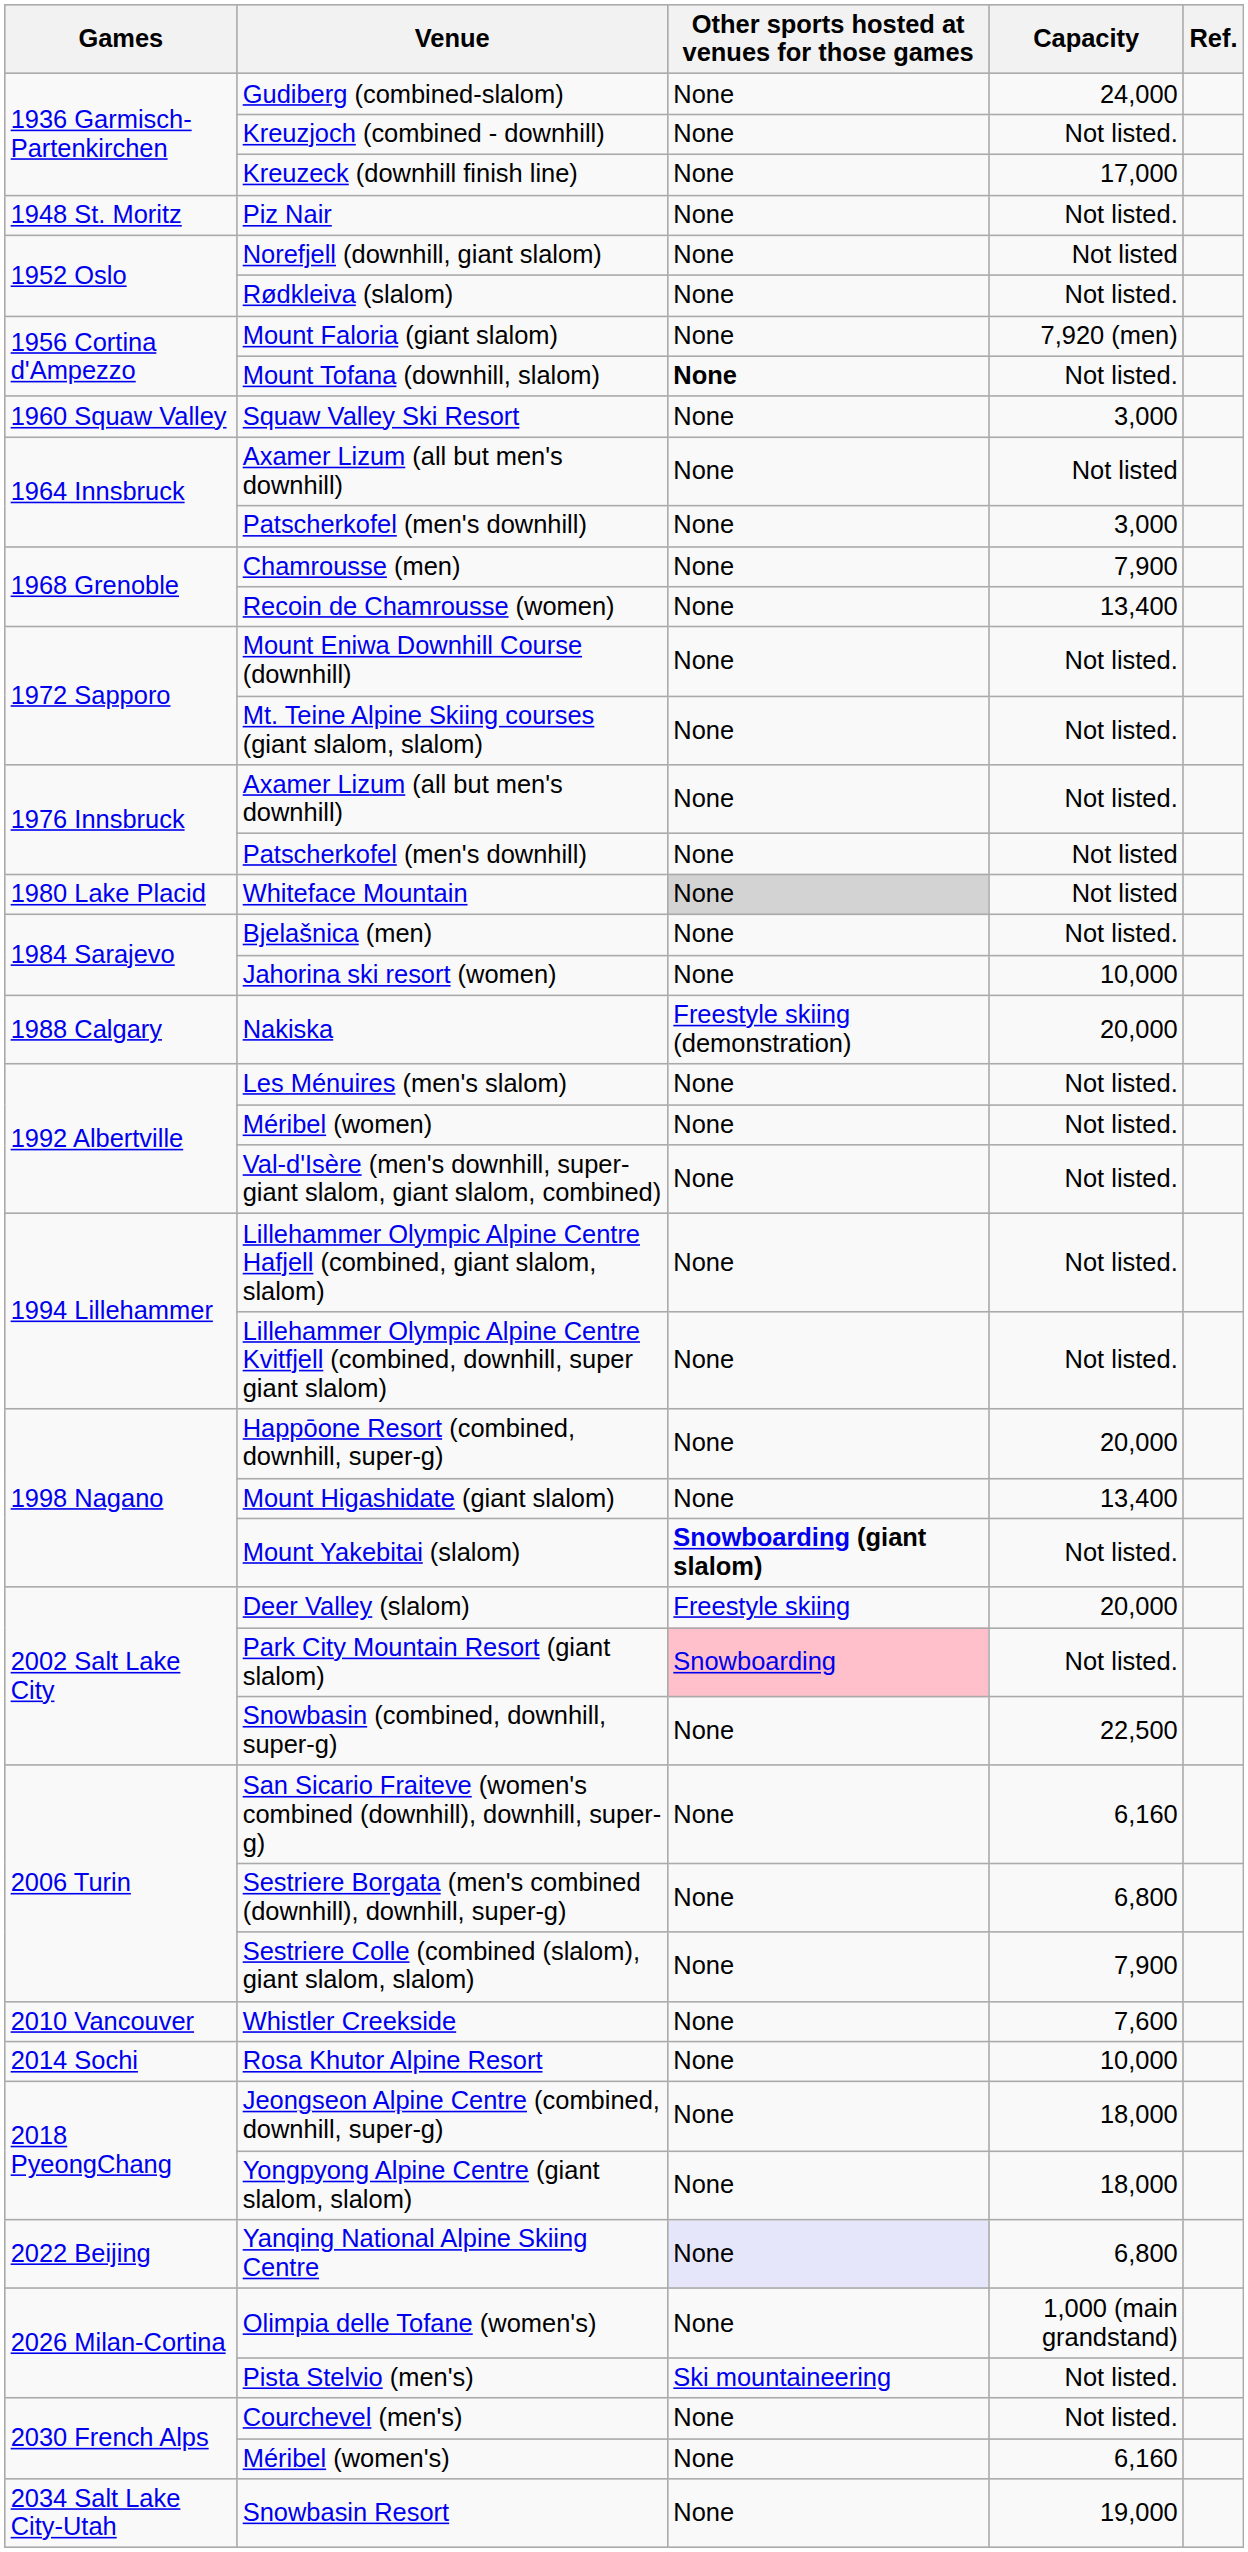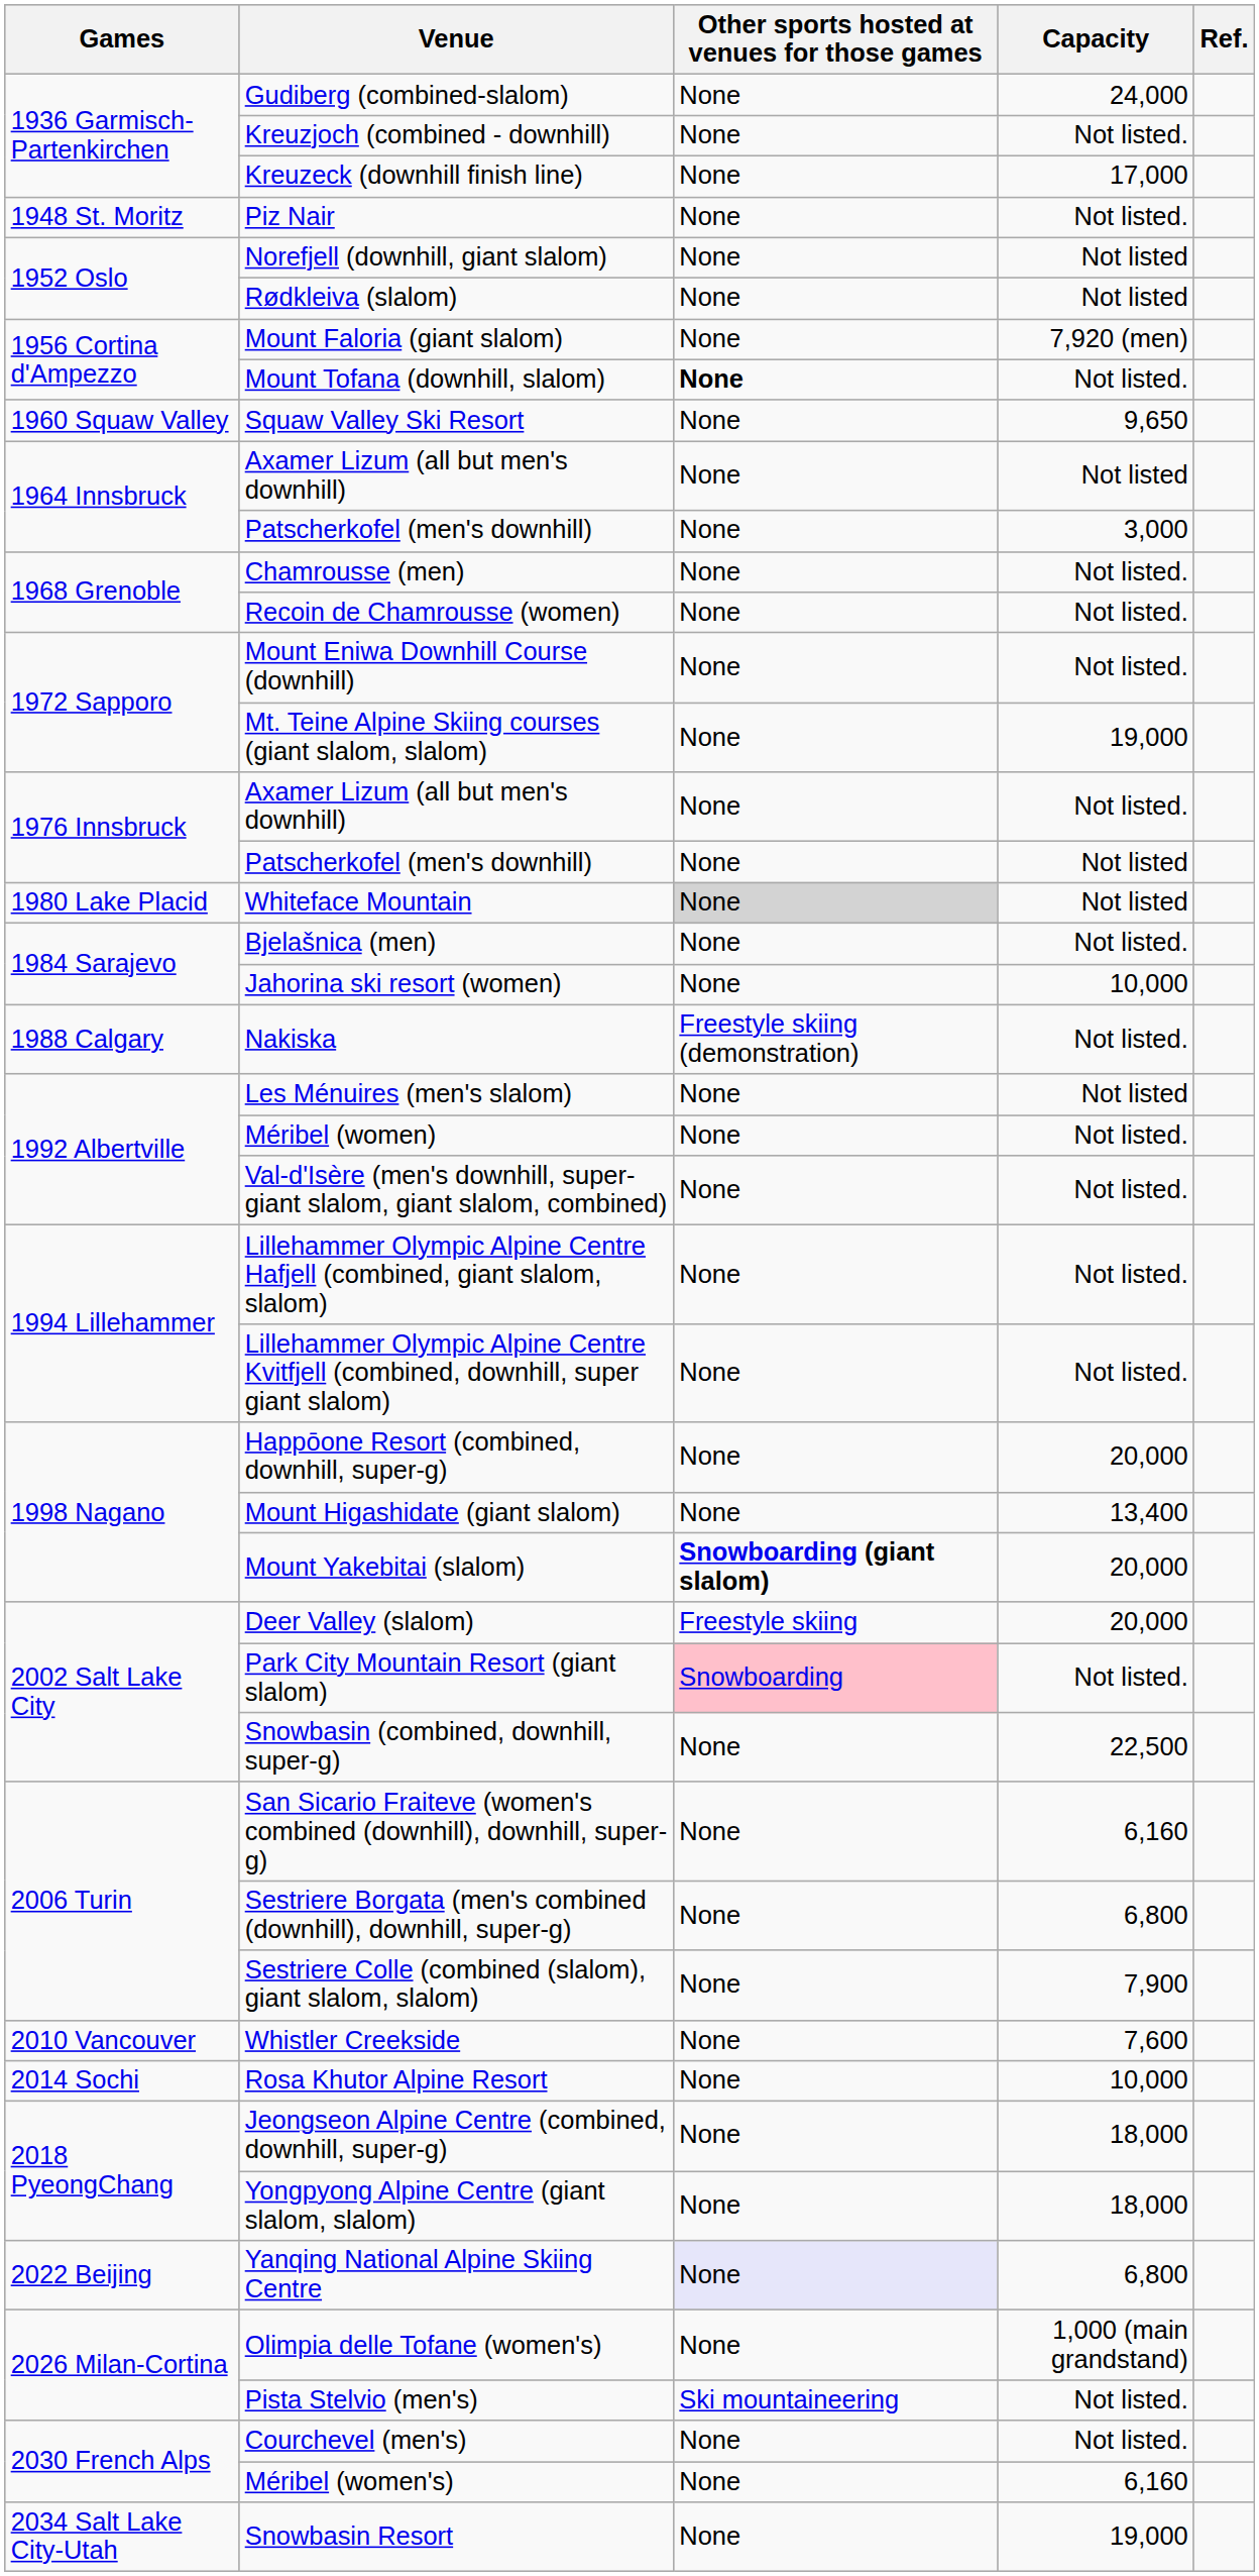 <table class="wikitable sortable" width=780px>
 <tr>
 <th>Games</th>
 <th>Venue</th>
 <th>Other sports hosted at venues for those games</th>
 <th>Capacity</th>
 <th>Ref.</th>
 </tr>
 <tr>
 <td rowspan="3"><a href='#'>1936 Garmisch-Partenkirchen</a></td>
 <td><a href='#'>Gudiberg</a> (combined-slalom)</td>
 <td>None</td>
 <td align="right">24,000</td>
 <td align=center></td>
 </tr>
 <tr>
 <td><a href='#'>Kreuzjoch</a> (combined - downhill)</td>
 <td>None</td>
 <td align="right">Not listed.</td>
 <td align=center></td>
 </tr>
 <tr>
 <td><a href='#'>Kreuzeck</a> (downhill finish line)</td>
 <td>None</td>
 <td align="right">17,000</td>
 <td align=center></td>
 </tr>
 <tr>
 <td><a href='#'>1948 St. Moritz</a></td>
 <td><a href='#'>Piz Nair</a></td>
 <td>None</td>
 <td align="right">Not listed.</td>
 <td align=center></td>
 </tr>
 <tr>
 <td rowspan="2"><a href='#'>1952 Oslo</a></td>
 <td><a href='#'>Norefjell</a> (downhill, giant slalom)</td>
 <td>None</td>
 <td align="right">Not listed</td>
 <td align=center></td>
 </tr>
 <tr>
 <td><a href='#'>Rødkleiva</a> (slalom)</td>
 <td>None</td>
-<td align="right">Not listed.</td>
+<td align="right">Not listed</td>
 <td align=center></td>
 </tr>
 <tr>
 <td rowspan="2"><a href='#'>1956 Cortina d'Ampezzo</a></td>
 <td><a href='#'>Mount Faloria</a> (giant slalom)</td>
 <td>None</td>
 <td align="right">7,920 (men)</td>
 <td align=center></td>
 </tr>
 <tr>
 <td><a href='#'>Mount Tofana</a> (downhill, slalom)</td>
 <td><strong>None</strong></td>
 <td align="right">Not listed.</td>
 <td align=center></td>
 </tr>
 <tr>
 <td><a href='#'>1960 Squaw Valley</a></td>
 <td><a href='#'>Squaw Valley Ski Resort</a></td>
 <td>None</td>
-<td align="right">3,000</td>
+<td align="right">9,650</td>
 <td align=center></td>
 </tr>
 <tr>
 <td rowspan="2"><a href='#'>1964 Innsbruck</a></td>
 <td><a href='#'>Axamer Lizum</a> (all but men's downhill)</td>
 <td>None</td>
 <td align="right">Not listed</td>
 <td align=center></td>
 </tr>
 <tr>
 <td><a href='#'>Patscherkofel</a> (men's downhill)</td>
 <td>None</td>
 <td align="right">3,000</td>
 <td align=center></td>
 </tr>
 <tr>
 <td rowspan="2"><a href='#'>1968 Grenoble</a></td>
 <td><a href='#'>Chamrousse</a> (men)</td>
 <td>None</td>
-<td align="right">7,900</td>
+<td align="right">Not listed.</td>
 <td align=center></td>
 </tr>
 <tr>
 <td><a href='#'>Recoin de Chamrousse</a> (women)</td>
 <td>None</td>
-<td align="right">13,400</td>
+<td align="right">Not listed.</td>
 <td align=center></td>
 </tr>
 <tr>
 <td rowspan="2"><a href='#'>1972 Sapporo</a></td>
 <td><a href='#'>Mount Eniwa Downhill Course</a> (downhill)</td>
 <td>None</td>
 <td align="right">Not listed.</td>
 <td align=center></td>
 </tr>
 <tr>
 <td><a href='#'>Mt. Teine Alpine Skiing courses</a> (giant slalom, slalom)</td>
 <td>None</td>
-<td align="right">Not listed.</td>
+<td align="right">19,000</td>
 <td align=center></td>
 </tr>
 <tr>
 <td rowspan="2"><a href='#'>1976 Innsbruck</a></td>
 <td><a href='#'>Axamer Lizum</a> (all but men's downhill)</td>
 <td>None</td>
 <td align="right">Not listed.</td>
 <td align=center></td>
 </tr>
 <tr>
 <td><a href='#'>Patscherkofel</a> (men's downhill)</td>
 <td>None</td>
 <td align="right">Not listed</td>
 <td align=center></td>
 </tr>
 <tr>
 <td><a href='#'>1980 Lake Placid</a></td>
 <td><a href='#'>Whiteface Mountain</a></td>
 <td style="background: lightgrey;">None</td>
 <td align="right">Not listed</td>
 <td align=center></td>
 </tr>
 <tr>
 <td rowspan="2"><a href='#'>1984 Sarajevo</a></td>
 <td><a href='#'>Bjelašnica</a> (men)</td>
 <td>None</td>
 <td align="right">Not listed.</td>
 <td align=center></td>
 </tr>
 <tr>
 <td><a href='#'>Jahorina ski resort</a> (women)</td>
 <td>None</td>
 <td align="right">10,000</td>
 <td align=center></td>
 </tr>
 <tr>
 <td><a href='#'>1988 Calgary</a></td>
 <td><a href='#'>Nakiska</a></td>
 <td><a href='#'>Freestyle skiing</a> (demonstration)</td>
-<td align="right">20,000</td>
+<td align="right">Not listed.</td>
 <td align=center></td>
 </tr>
 <tr>
 <td rowspan="3"><a href='#'>1992 Albertville</a></td>
 <td><a href='#'>Les Ménuires</a> (men's slalom)</td>
 <td>None</td>
-<td align="right">Not listed.</td>
+<td align="right">Not listed</td>
 <td align=center></td>
 </tr>
 <tr>
 <td><a href='#'>Méribel</a> (women)</td>
 <td>None</td>
 <td align="right">Not listed.</td>
 <td align=center></td>
 </tr>
 <tr>
 <td><a href='#'>Val-d'Isère</a> (men's downhill, super-giant slalom, giant slalom, combined)</td>
 <td>None</td>
 <td align="right">Not listed.</td>
 <td align=center></td>
 </tr>
 <tr>
 <td rowspan="2"><a href='#'>1994 Lillehammer</a></td>
 <td><a href='#'>Lillehammer Olympic Alpine Centre Hafjell</a> (combined, giant slalom, slalom)</td>
 <td>None</td>
 <td align="right">Not listed.</td>
 <td align=center></td>
 </tr>
 <tr>
 <td><a href='#'>Lillehammer Olympic Alpine Centre Kvitfjell</a> (combined, downhill, super giant slalom)</td>
 <td>None</td>
 <td align="right">Not listed.</td>
 <td align=center></td>
 </tr>
 <tr>
 <td rowspan="3"><a href='#'>1998 Nagano</a></td>
 <td><a href='#'>Happōone Resort</a> (combined, downhill, super-g)</td>
 <td>None</td>
 <td align="right">20,000</td>
 <td align=center></td>
 </tr>
 <tr>
 <td><a href='#'>Mount Higashidate</a> (giant slalom)</td>
 <td>None</td>
 <td align="right">13,400</td>
 <td align=center></td>
 </tr>
 <tr>
 <td><a href='#'>Mount Yakebitai</a> (slalom)</td>
 <td><strong><a href='#'>Snowboarding</a> (giant slalom)</strong></td>
-<td align="right">Not listed.</td>
+<td align="right">20,000</td>
 <td align=center></td>
 </tr>
 <tr>
 <td rowspan="3"><a href='#'>2002 Salt Lake City</a></td>
 <td><a href='#'>Deer Valley</a> (slalom)</td>
 <td><a href='#'>Freestyle skiing</a></td>
 <td align="right">20,000</td>
 <td align=center></td>
 </tr>
 <tr>
 <td><a href='#'>Park City Mountain Resort</a> (giant slalom)</td>
 <td style="background: pink;"><a href='#'>Snowboarding</a></td>
 <td align="right">Not listed.</td>
 <td align=center></td>
 </tr>
 <tr>
 <td><a href='#'>Snowbasin</a> (combined, downhill, super-g)</td>
 <td>None</td>
 <td align="right">22,500</td>
 <td align=center></td>
 </tr>
 <tr>
 <td rowspan="3"><a href='#'>2006 Turin</a></td>
 <td><a href='#'>San Sicario Fraiteve</a> (women's combined (downhill), downhill, super-g)</td>
 <td>None</td>
 <td align="right">6,160</td>
 <td align=center></td>
 </tr>
 <tr>
 <td><a href='#'>Sestriere Borgata</a> (men's combined (downhill), downhill, super-g)</td>
 <td>None</td>
 <td align="right">6,800</td>
 <td align=center></td>
 </tr>
 <tr>
 <td><a href='#'>Sestriere Colle</a> (combined (slalom), giant slalom, slalom)</td>
 <td>None</td>
 <td align="right">7,900</td>
 <td align=center></td>
 </tr>
 <tr>
 <td><a href='#'>2010 Vancouver</a></td>
 <td><a href='#'>Whistler Creekside</a></td>
 <td>None</td>
 <td align="right">7,600</td>
 <td align=center></td>
 </tr>
 <tr>
 <td><a href='#'>2014 Sochi</a></td>
 <td><a href='#'>Rosa Khutor Alpine Resort</a></td>
 <td>None</td>
 <td align="right">10,000</td>
 <td align=center></td>
 </tr>
 <tr>
 <td rowspan="2"><a href='#'>2018 PyeongChang</a></td>
 <td><a href='#'>Jeongseon Alpine Centre</a> (combined, downhill, super-g)</td>
 <td>None</td>
 <td align="right">18,000</td>
 <td align=center></td>
 </tr>
 <tr>
 <td><a href='#'>Yongpyong Alpine Centre</a> (giant slalom, slalom)</td>
 <td>None</td>
 <td align="right">18,000</td>
 <td align=center></td>
 </tr>
 <tr>
 <td><a href='#'>2022 Beijing</a></td>
 <td><a href='#'>Yanqing National Alpine Skiing Centre</a></td>
 <td style="background: lavender;">None</td>
 <td align="right">6,800</td>
 <td align=center></td>
 </tr>
 <tr>
 <td rowspan="2"><a href='#'>2026 Milan-Cortina</a></td>
 <td><a href='#'>Olimpia delle Tofane</a> (women's)</td>
 <td>None</td>
 <td align="right">1,000 (main grandstand)</td>
 <td align=center></td>
 </tr>
 <tr>
 <td><a href='#'>Pista Stelvio</a> (men's)</td>
 <td><a href='#'>Ski mountaineering</a></td>
 <td align="right">Not listed.</td>
 <td align=center></td>
 </tr>
 <tr>
 <td rowspan="2"><a href='#'>2030 French Alps</a></td>
 <td><a href='#'>Courchevel</a> (men's)</td>
 <td>None</td>
 <td align="right">Not listed.</td>
 <td align=center></td>
 </tr>
 <tr>
 <td><a href='#'>Méribel</a> (women's)</td>
 <td>None</td>
 <td align="right">6,160</td>
 <td align=center></td>
 </tr>
 <tr>
 <td><a href='#'>2034 Salt Lake City-Utah</a></td>
 <td><a href='#'>Snowbasin Resort</a></td>
 <td>None</td>
 <td align="right">19,000</td>
 <td align=center></td>
 </tr>
 </table>
